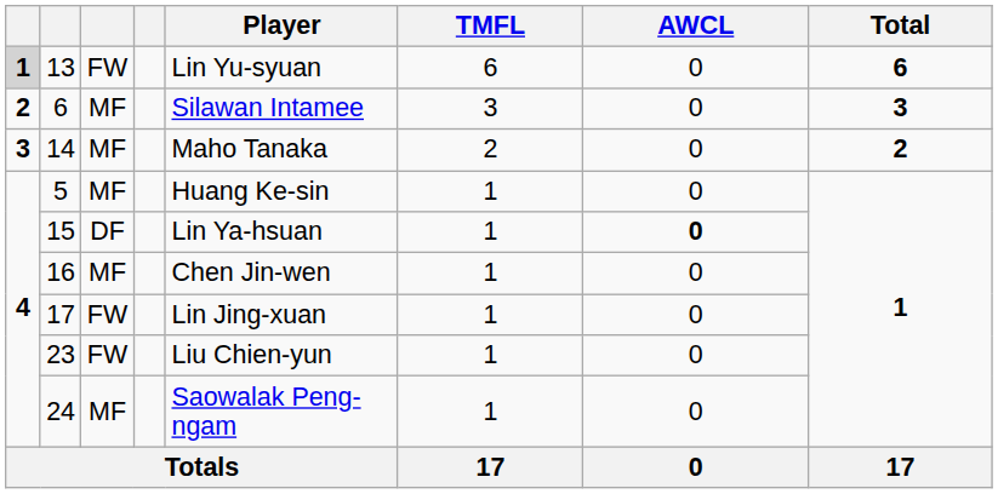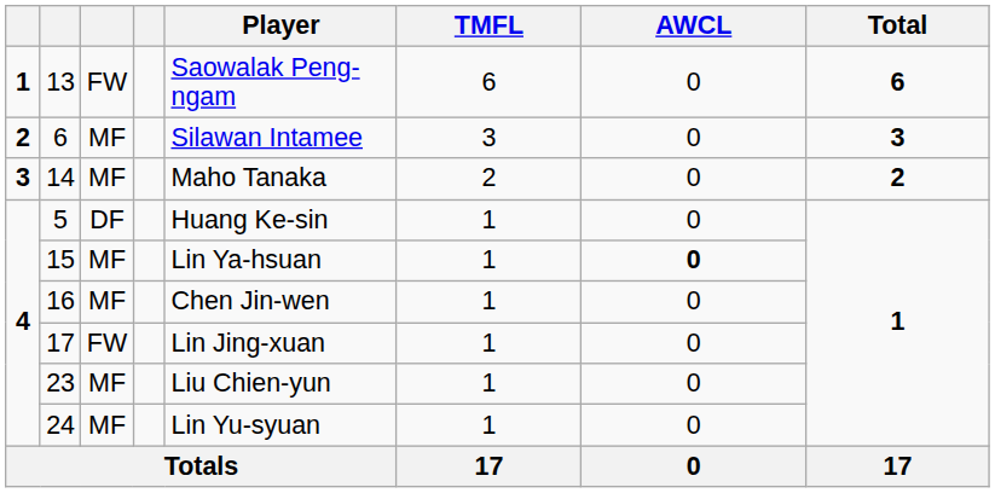 <table class="wikitable" style="text-align:center">
 <tr>
 <th width=15></th>
 <th width=15></th>
 <th width=15></th>
 <th width=15></th>
 <th width=150>Player</th>
 <th width=120><a href='#'>TMFL</a></th>
 <th width=150><a href='#'>AWCL</a></th>
 <th width=120>Total</th>
 </tr>
 <tr>
-<td style="background: lightgrey;"><strong>1</strong></td>
+<td><strong>1</strong></td>
 <td>13</td>
 <td>FW</td>
 <td></td>
-<td align=left>Lin Yu-syuan</td>
+<td align=left><a href='#'>Saowalak Peng-ngam</a></td>
 <td>6</td>
 <td>0</td>
 <td><strong>6</strong></td>
 </tr>
 <tr>
 <td><strong>2</strong></td>
 <td>6</td>
 <td>MF</td>
 <td></td>
 <td align=left><a href='#'>Silawan Intamee</a></td>
 <td>3</td>
 <td>0</td>
 <td><strong>3</strong></td>
 </tr>
 <tr>
 <td><strong>3</strong></td>
 <td>14</td>
 <td>MF</td>
 <td></td>
 <td align=left>Maho Tanaka</td>
 <td>2</td>
 <td>0</td>
 <td><strong>2</strong></td>
 </tr>
 <tr>
 <td rowspan=6><strong>4</strong></td>
 <td>5</td>
-<td>MF</td>
+<td>DF</td>
 <td></td>
 <td align=left>Huang Ke-sin</td>
 <td>1</td>
 <td>0</td>
 <td rowspan=6><strong>1</strong></td>
 </tr>
 <tr>
 <td>15</td>
-<td>DF</td>
+<td>MF</td>
 <td></td>
 <td align=left>Lin Ya-hsuan</td>
 <td>1</td>
 <td><strong>0</strong></td>
 </tr>
 <tr>
 <td>16</td>
 <td>MF</td>
 <td></td>
 <td align=left>Chen Jin-wen</td>
 <td>1</td>
 <td>0</td>
 </tr>
 <tr>
 <td>17</td>
 <td>FW</td>
 <td></td>
 <td align=left>Lin Jing-xuan</td>
 <td>1</td>
 <td>0</td>
 </tr>
 <tr>
 <td>23</td>
-<td>FW</td>
+<td>MF</td>
 <td></td>
 <td align=left>Liu Chien-yun</td>
 <td>1</td>
 <td>0</td>
 </tr>
 <tr>
 <td>24</td>
 <td>MF</td>
 <td></td>
-<td align=left><a href='#'>Saowalak Peng-ngam</a></td>
+<td align=left>Lin Yu-syuan</td>
 <td>1</td>
 <td>0</td>
 </tr>
 <tr>
 <th colspan=5><strong>Totals</strong></th>
 <th><strong>17</strong></th>
 <th><strong>0</strong></th>
 <th><strong>17</strong></th>
 </tr>
 </table>
